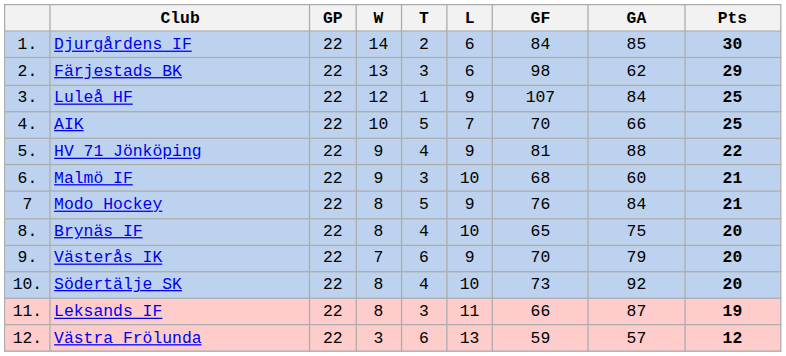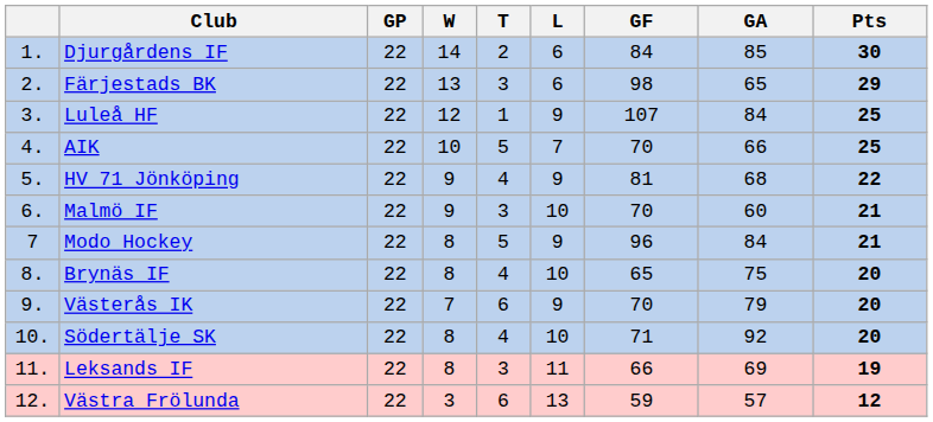 <table class="wikitable">
 <tr>
 <th width="30"></th>
 <th width="200">Club</th>
 <th width="30">GP</th>
 <th width="30">W</th>
 <th width="30">T</th>
 <th width="30">L</th>
 <th width="70">GF</th>
 <th width="70">GA</th>
 <th width="70">Pts</th>
 </tr>
 <tr bgcolor="#BCD2EE" align="center">
 <td>1.</td>
 <td align="left"><a href='#'>Djurgårdens IF</a></td>
 <td>22</td>
 <td>14</td>
 <td>2</td>
 <td>6</td>
 <td>84</td>
 <td>85</td>
 <td><strong>30</strong></td>
 </tr>
 <tr bgcolor="#BCD2EE" align="center">
 <td>2.</td>
 <td align="left"><a href='#'>Färjestads BK</a></td>
 <td>22</td>
 <td>13</td>
 <td>3</td>
 <td>6</td>
 <td>98</td>
-<td>62</td>
+<td>65</td>
 <td><strong>29</strong></td>
 </tr>
 <tr bgcolor="#BCD2EE" align="center">
 <td>3.</td>
 <td align="left"><a href='#'>Luleå HF</a></td>
 <td>22</td>
 <td>12</td>
 <td>1</td>
 <td>9</td>
 <td>107</td>
 <td>84</td>
 <td><strong>25</strong></td>
 </tr>
 <tr bgcolor="#BCD2EE" align="center">
 <td>4.</td>
 <td align="left"><a href='#'>AIK</a></td>
 <td>22</td>
 <td>10</td>
 <td>5</td>
 <td>7</td>
 <td>70</td>
 <td>66</td>
 <td><strong>25</strong></td>
 </tr>
 <tr bgcolor="#BCD2EE" align="center">
 <td>5.</td>
 <td align="left"><a href='#'>HV 71 Jönköping</a></td>
 <td>22</td>
 <td>9</td>
 <td>4</td>
 <td>9</td>
 <td>81</td>
-<td>88</td>
+<td>68</td>
 <td><strong>22</strong></td>
 </tr>
 <tr bgcolor="#BCD2EE" align="center">
 <td>6.</td>
 <td align="left"><a href='#'>Malmö IF</a></td>
 <td>22</td>
 <td>9</td>
 <td>3</td>
 <td>10</td>
-<td>68</td>
+<td>70</td>
 <td>60</td>
 <td><strong>21</strong></td>
 </tr>
 <tr bgcolor="#BCD2EE" align="center">
 <td>7</td>
 <td align="left"><a href='#'>Modo Hockey</a></td>
 <td>22</td>
 <td>8</td>
 <td>5</td>
 <td>9</td>
-<td>76</td>
+<td>96</td>
 <td>84</td>
 <td><strong>21</strong></td>
 </tr>
 <tr bgcolor="#BCD2EE" align="center">
 <td>8.</td>
 <td align="left"><a href='#'>Brynäs IF</a></td>
 <td>22</td>
 <td>8</td>
 <td>4</td>
 <td>10</td>
 <td>65</td>
 <td>75</td>
 <td><strong>20</strong></td>
 </tr>
 <tr bgcolor="#BCD2EE" align="center">
 <td>9.</td>
 <td align="left"><a href='#'>Västerås IK</a></td>
 <td>22</td>
 <td>7</td>
 <td>6</td>
 <td>9</td>
 <td>70</td>
 <td>79</td>
 <td><strong>20</strong></td>
 </tr>
 <tr bgcolor="#BCD2EE" align="center">
 <td>10.</td>
 <td align="left"><a href='#'>Södertälje SK</a></td>
 <td>22</td>
 <td>8</td>
 <td>4</td>
 <td>10</td>
-<td>73</td>
+<td>71</td>
 <td>92</td>
 <td><strong>20</strong></td>
 </tr>
 <tr bgcolor="#ffcccc" align="center">
 <td>11.</td>
 <td align="left"><a href='#'>Leksands IF</a></td>
 <td>22</td>
 <td>8</td>
 <td>3</td>
 <td>11</td>
 <td>66</td>
-<td>87</td>
+<td>69</td>
 <td><strong>19</strong></td>
 </tr>
 <tr bgcolor="#ffcccc" align="center">
 <td>12.</td>
 <td align="left"><a href='#'>Västra Frölunda</a></td>
 <td>22</td>
 <td>3</td>
 <td>6</td>
 <td>13</td>
 <td>59</td>
 <td>57</td>
 <td><strong>12</strong></td>
 </tr>
 </table>
